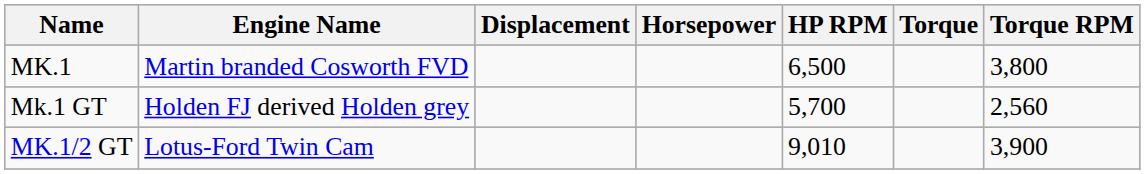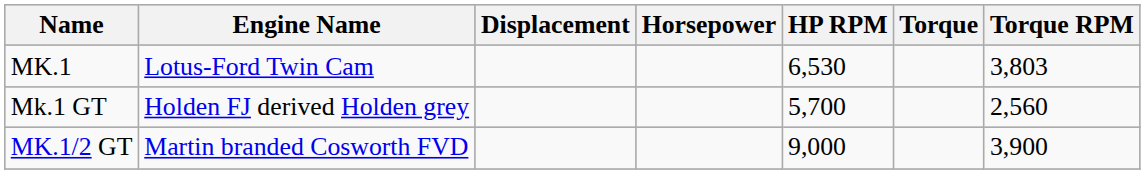 <table class="wikitable">
 <tr>
 <th>Name</th>
 <th>Engine Name</th>
 <th>Displacement</th>
 <th>Horsepower</th>
 <th>HP RPM</th>
 <th>Torque</th>
 <th>Torque RPM</th>
 </tr>
 <tr>
 <td>MK.1</td>
-<td><a href='#'>Martin branded Cosworth FVD</a></td>
+<td><a href='#'>Lotus-Ford Twin Cam</a></td>
 <td></td>
 <td></td>
-<td>6,500</td>
+<td>6,530</td>
 <td></td>
-<td>3,800</td>
+<td>3,803</td>
 </tr>
 <tr>
 <td>Mk.1 GT</td>
 <td><a href='#'>Holden FJ</a> derived <a href='#'>Holden grey</a></td>
 <td></td>
 <td></td>
 <td>5,700</td>
 <td></td>
 <td>2,560</td>
 </tr>
 <tr>
 <td><a href='#'>MK.1/2</a> GT</td>
-<td><a href='#'>Lotus-Ford Twin Cam</a></td>
+<td><a href='#'>Martin branded Cosworth FVD</a></td>
 <td></td>
 <td></td>
-<td>9,010</td>
+<td>9,000</td>
 <td></td>
 <td>3,900</td>
 </tr>
 </table>
